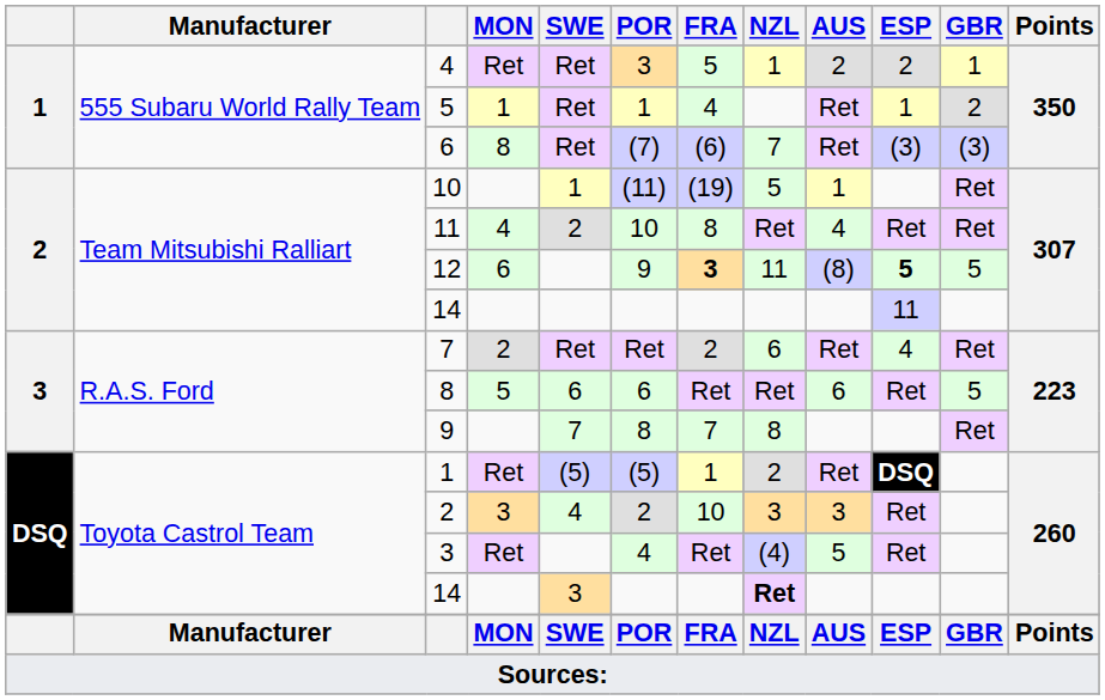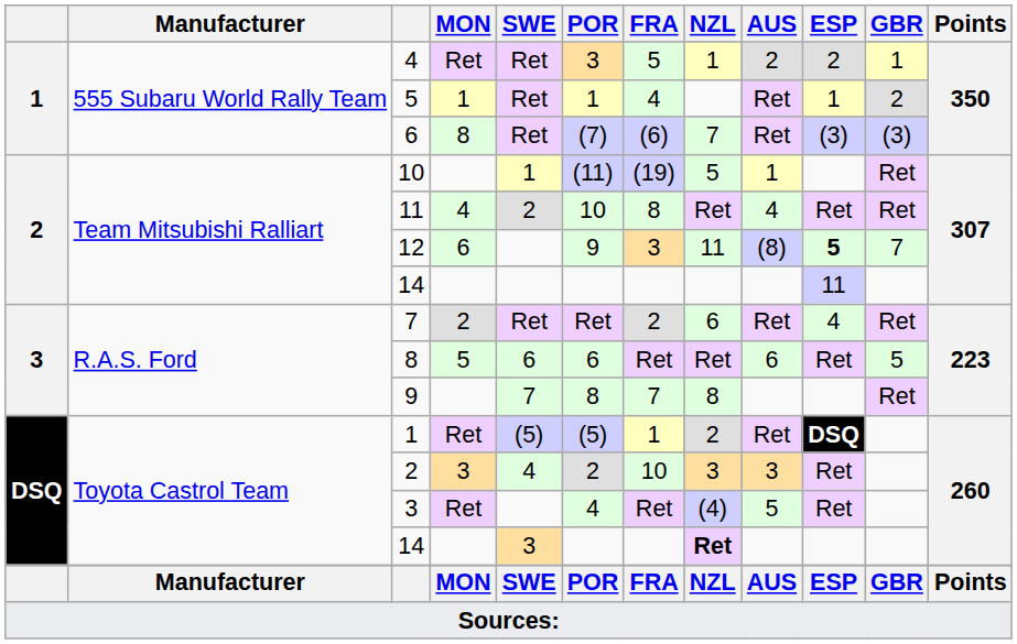 <table class="wikitable" style="font-size: 85%; text-align: center;">
 <tr valign="top">
 <th valign="middle"></th>
 <th valign="middle">Manufacturer</th>
 <th valign="middle"></th>
 <th><a href='#'>MON</a><br></th>
 <th><a href='#'>SWE</a><br></th>
 <th><a href='#'>POR</a><br></th>
 <th><a href='#'>FRA</a><br></th>
 <th><a href='#'>NZL</a><br></th>
 <th><a href='#'>AUS</a><br></th>
 <th><a href='#'>ESP</a><br></th>
 <th><a href='#'>GBR</a><br></th>
 <th valign="middle">Points</th>
 </tr>
 <tr>
 <th rowspan="3">1</th>
 <td align="left" rowspan="3"> <a href='#'>555 Subaru World Rally Team</a></td>
 <td>4</td>
 <td style="background:#efcfff;">Ret</td>
 <td style="background:#efcfff;">Ret</td>
 <td style="background:#ffdf9f;">3</td>
 <td style="background:#dfffdf;">5</td>
 <td style="background:#ffffbf;">1</td>
 <td style="background:#dfdfdf;">2</td>
 <td style="background:#dfdfdf;">2</td>
 <td style="background:#ffffbf;">1</td>
 <th align="right" rowspan="3">350</th>
 </tr>
 <tr>
 <td>5</td>
 <td style="background:#ffffbf;">1</td>
 <td style="background:#efcfff;">Ret</td>
 <td style="background:#ffffbf;">1</td>
 <td style="background:#dfffdf;">4</td>
 <td></td>
 <td style="background:#efcfff;">Ret</td>
 <td style="background:#ffffbf;">1</td>
 <td style="background:#dfdfdf;">2</td>
 </tr>
 <tr>
 <td>6</td>
 <td style="background:#dfffdf;">8</td>
 <td style="background:#efcfff;">Ret</td>
 <td style="background:#cfcfff;">(7)</td>
 <td style="background:#cfcfff;">(6)</td>
 <td style="background:#dfffdf;">7</td>
 <td style="background:#efcfff;">Ret</td>
 <td style="background:#cfcfff;">(3)</td>
 <td style="background:#cfcfff;">(3)</td>
 </tr>
 <tr>
 <th rowspan="4">2</th>
 <td align="left" rowspan="4"> <a href='#'>Team Mitsubishi Ralliart</a></td>
 <td>10</td>
 <td></td>
 <td style="background:#ffffbf;">1</td>
 <td style="background:#cfcfff;">(11)</td>
 <td style="background:#cfcfff;">(19)</td>
 <td style="background:#dfffdf;">5</td>
 <td style="background:#ffffbf;">1</td>
 <td></td>
 <td style="background:#efcfff;">Ret</td>
 <th align="right" rowspan="4">307</th>
 </tr>
 <tr>
 <td>11</td>
 <td style="background:#dfffdf;">4</td>
 <td style="background:#dfdfdf;">2</td>
 <td style="background:#dfffdf;">10</td>
 <td style="background:#dfffdf;">8</td>
 <td style="background:#efcfff;">Ret</td>
 <td style="background:#dfffdf;">4</td>
 <td style="background:#efcfff;">Ret</td>
 <td style="background:#efcfff;">Ret</td>
 </tr>
 <tr>
 <td>12</td>
 <td style="background:#dfffdf;">6</td>
 <td></td>
 <td style="background:#dfffdf;">9</td>
-<td style="background:#ffdf9f;"><strong>3</strong></td>
+<td style="background:#ffdf9f;">3</td>
 <td style="background:#dfffdf;">11</td>
 <td style="background:#cfcfff;">(8)</td>
 <td style="background:#dfffdf;"><strong>5</strong></td>
-<td style="background:#dfffdf;">5</td>
+<td style="background:#dfffdf;">7</td>
 </tr>
 <tr>
 <td>14</td>
 <td></td>
 <td></td>
 <td></td>
 <td></td>
 <td></td>
 <td></td>
 <td style="background:#cfcfff;">11</td>
 <td></td>
 </tr>
 <tr>
 <th rowspan="3">3</th>
 <td align="left" rowspan="3"> <a href='#'>R.A.S. Ford</a></td>
 <td>7</td>
 <td style="background:#dfdfdf;">2</td>
 <td style="background:#efcfff;">Ret</td>
 <td style="background:#efcfff;">Ret</td>
 <td style="background:#dfdfdf;">2</td>
 <td style="background:#dfffdf;">6</td>
 <td style="background:#efcfff;">Ret</td>
 <td style="background:#dfffdf;">4</td>
 <td style="background:#efcfff;">Ret</td>
 <th align="right" rowspan="3">223</th>
 </tr>
 <tr>
 <td>8</td>
 <td style="background:#dfffdf;">5</td>
 <td style="background:#dfffdf;">6</td>
 <td style="background:#dfffdf;">6</td>
 <td style="background:#efcfff;">Ret</td>
 <td style="background:#efcfff;">Ret</td>
 <td style="background:#dfffdf;">6</td>
 <td style="background:#efcfff;">Ret</td>
 <td style="background:#dfffdf;">5</td>
 </tr>
 <tr>
 <td>9</td>
 <td></td>
 <td style="background:#dfffdf;">7</td>
 <td style="background:#dfffdf;">8</td>
 <td style="background:#dfffdf;">7</td>
 <td style="background:#dfffdf;">8</td>
 <td></td>
 <td></td>
 <td style="background:#efcfff;">Ret</td>
 </tr>
 <tr>
 <td style="background:#000000; color:white" rowspan="4"><strong>DSQ</strong></td>
 <td align="left" rowspan="4"> <a href='#'>Toyota Castrol Team</a></td>
 <td>1</td>
 <td style="background:#efcfff;">Ret</td>
 <td style="background:#cfcfff;">(5)</td>
 <td style="background:#cfcfff;">(5)</td>
 <td style="background:#ffffbf;">1</td>
 <td style="background:#dfdfdf;">2</td>
 <td style="background:#efcfff;">Ret</td>
 <td style="background:#000000; color:white"><strong>DSQ</strong></td>
 <td></td>
 <th align="right" rowspan="4">260</th>
 </tr>
 <tr>
 <td>2</td>
 <td style="background:#ffdf9f;">3</td>
 <td style="background:#dfffdf;">4</td>
 <td style="background:#dfdfdf;">2</td>
 <td style="background:#dfffdf;">10</td>
 <td style="background:#ffdf9f;">3</td>
 <td style="background:#ffdf9f;">3</td>
 <td style="background:#efcfff;">Ret</td>
 <td></td>
 </tr>
 <tr>
 <td>3</td>
 <td style="background:#efcfff;">Ret</td>
 <td></td>
 <td style="background:#dfffdf;">4</td>
 <td style="background:#efcfff;">Ret</td>
 <td style="background:#cfcfff;">(4)</td>
 <td style="background:#dfffdf;">5</td>
 <td style="background:#efcfff;">Ret</td>
 <td></td>
 </tr>
 <tr>
 <td>14</td>
 <td></td>
 <td style="background:#ffdf9f;">3</td>
 <td></td>
 <td></td>
 <td style="background:#efcfff;"><strong>Ret</strong></td>
 <td></td>
 <td></td>
 <td></td>
 </tr>
 <tr>
 </tr>
 <tr valign="top">
 <th valign="middle"></th>
 <th valign="middle">Manufacturer</th>
 <th valign="middle"></th>
 <th><a href='#'>MON</a><br></th>
 <th><a href='#'>SWE</a><br></th>
 <th><a href='#'>POR</a><br></th>
 <th><a href='#'>FRA</a><br></th>
 <th><a href='#'>NZL</a><br></th>
 <th><a href='#'>AUS</a><br></th>
 <th><a href='#'>ESP</a><br></th>
 <th><a href='#'>GBR</a><br></th>
 <th valign="middle">Points</th>
 </tr>
 <tr>
 <td colspan="12" style="background-color:#EAECF0;text-align:center"><strong>Sources:</strong></td>
 </tr>
 </table>
